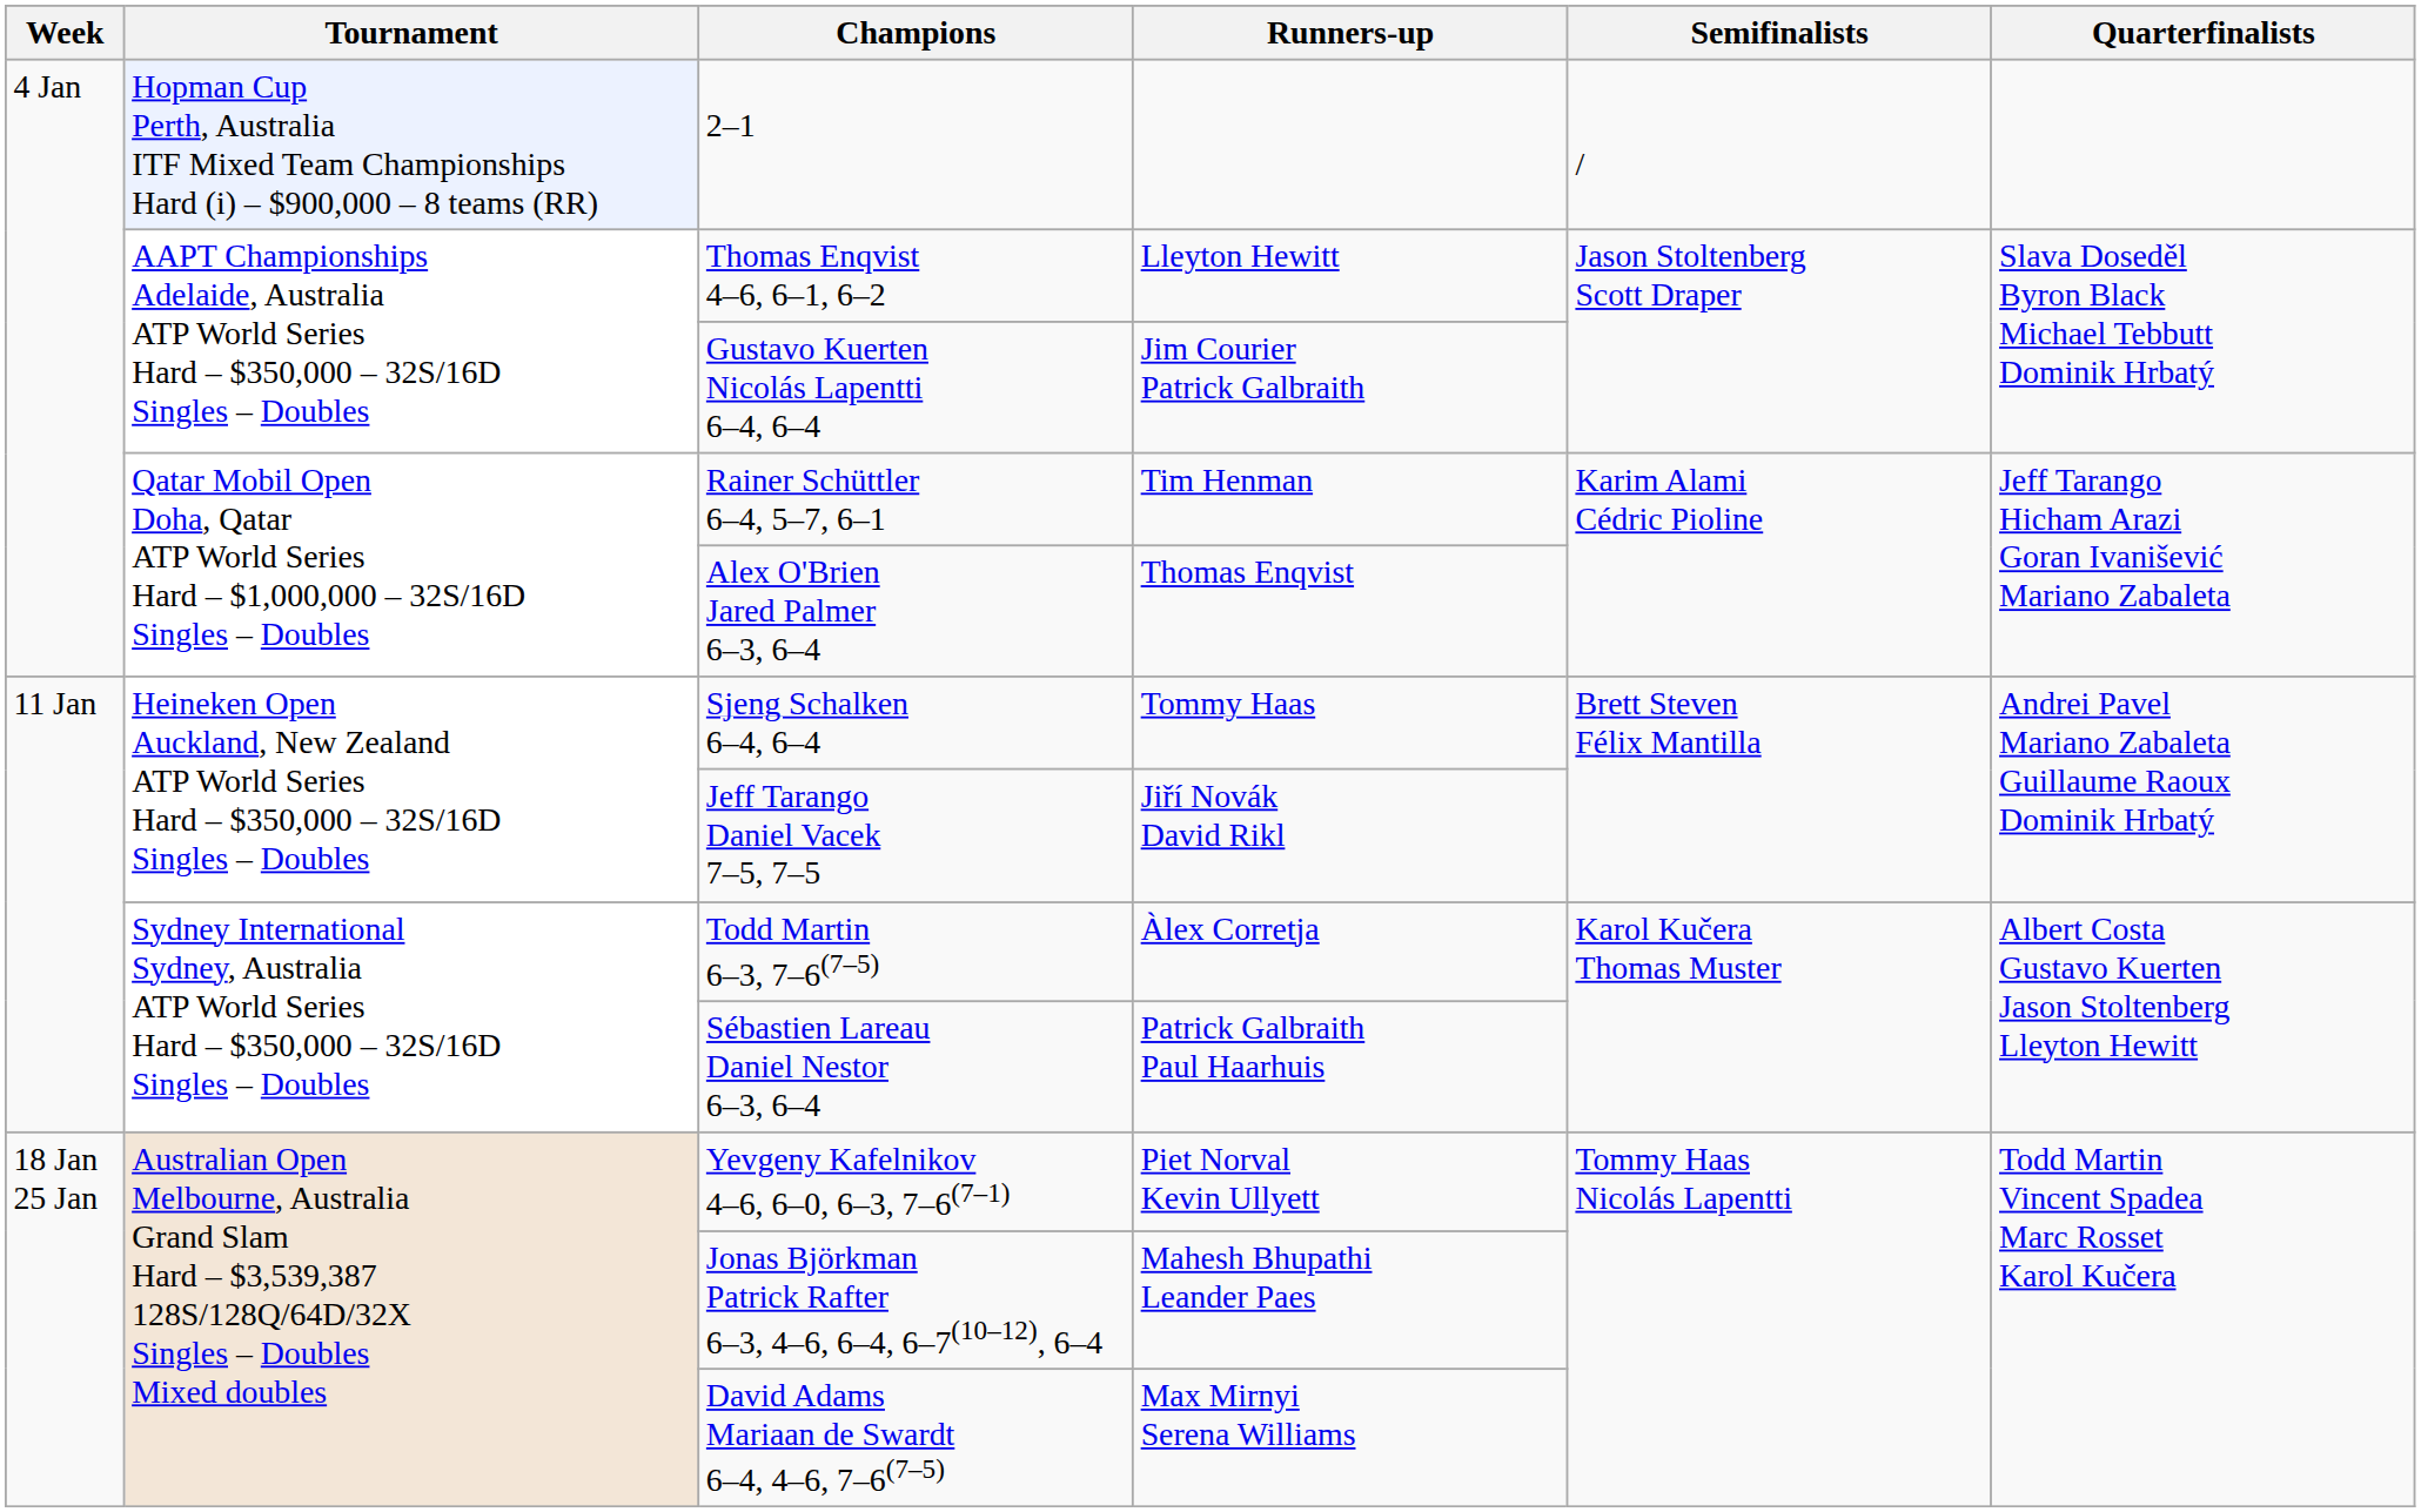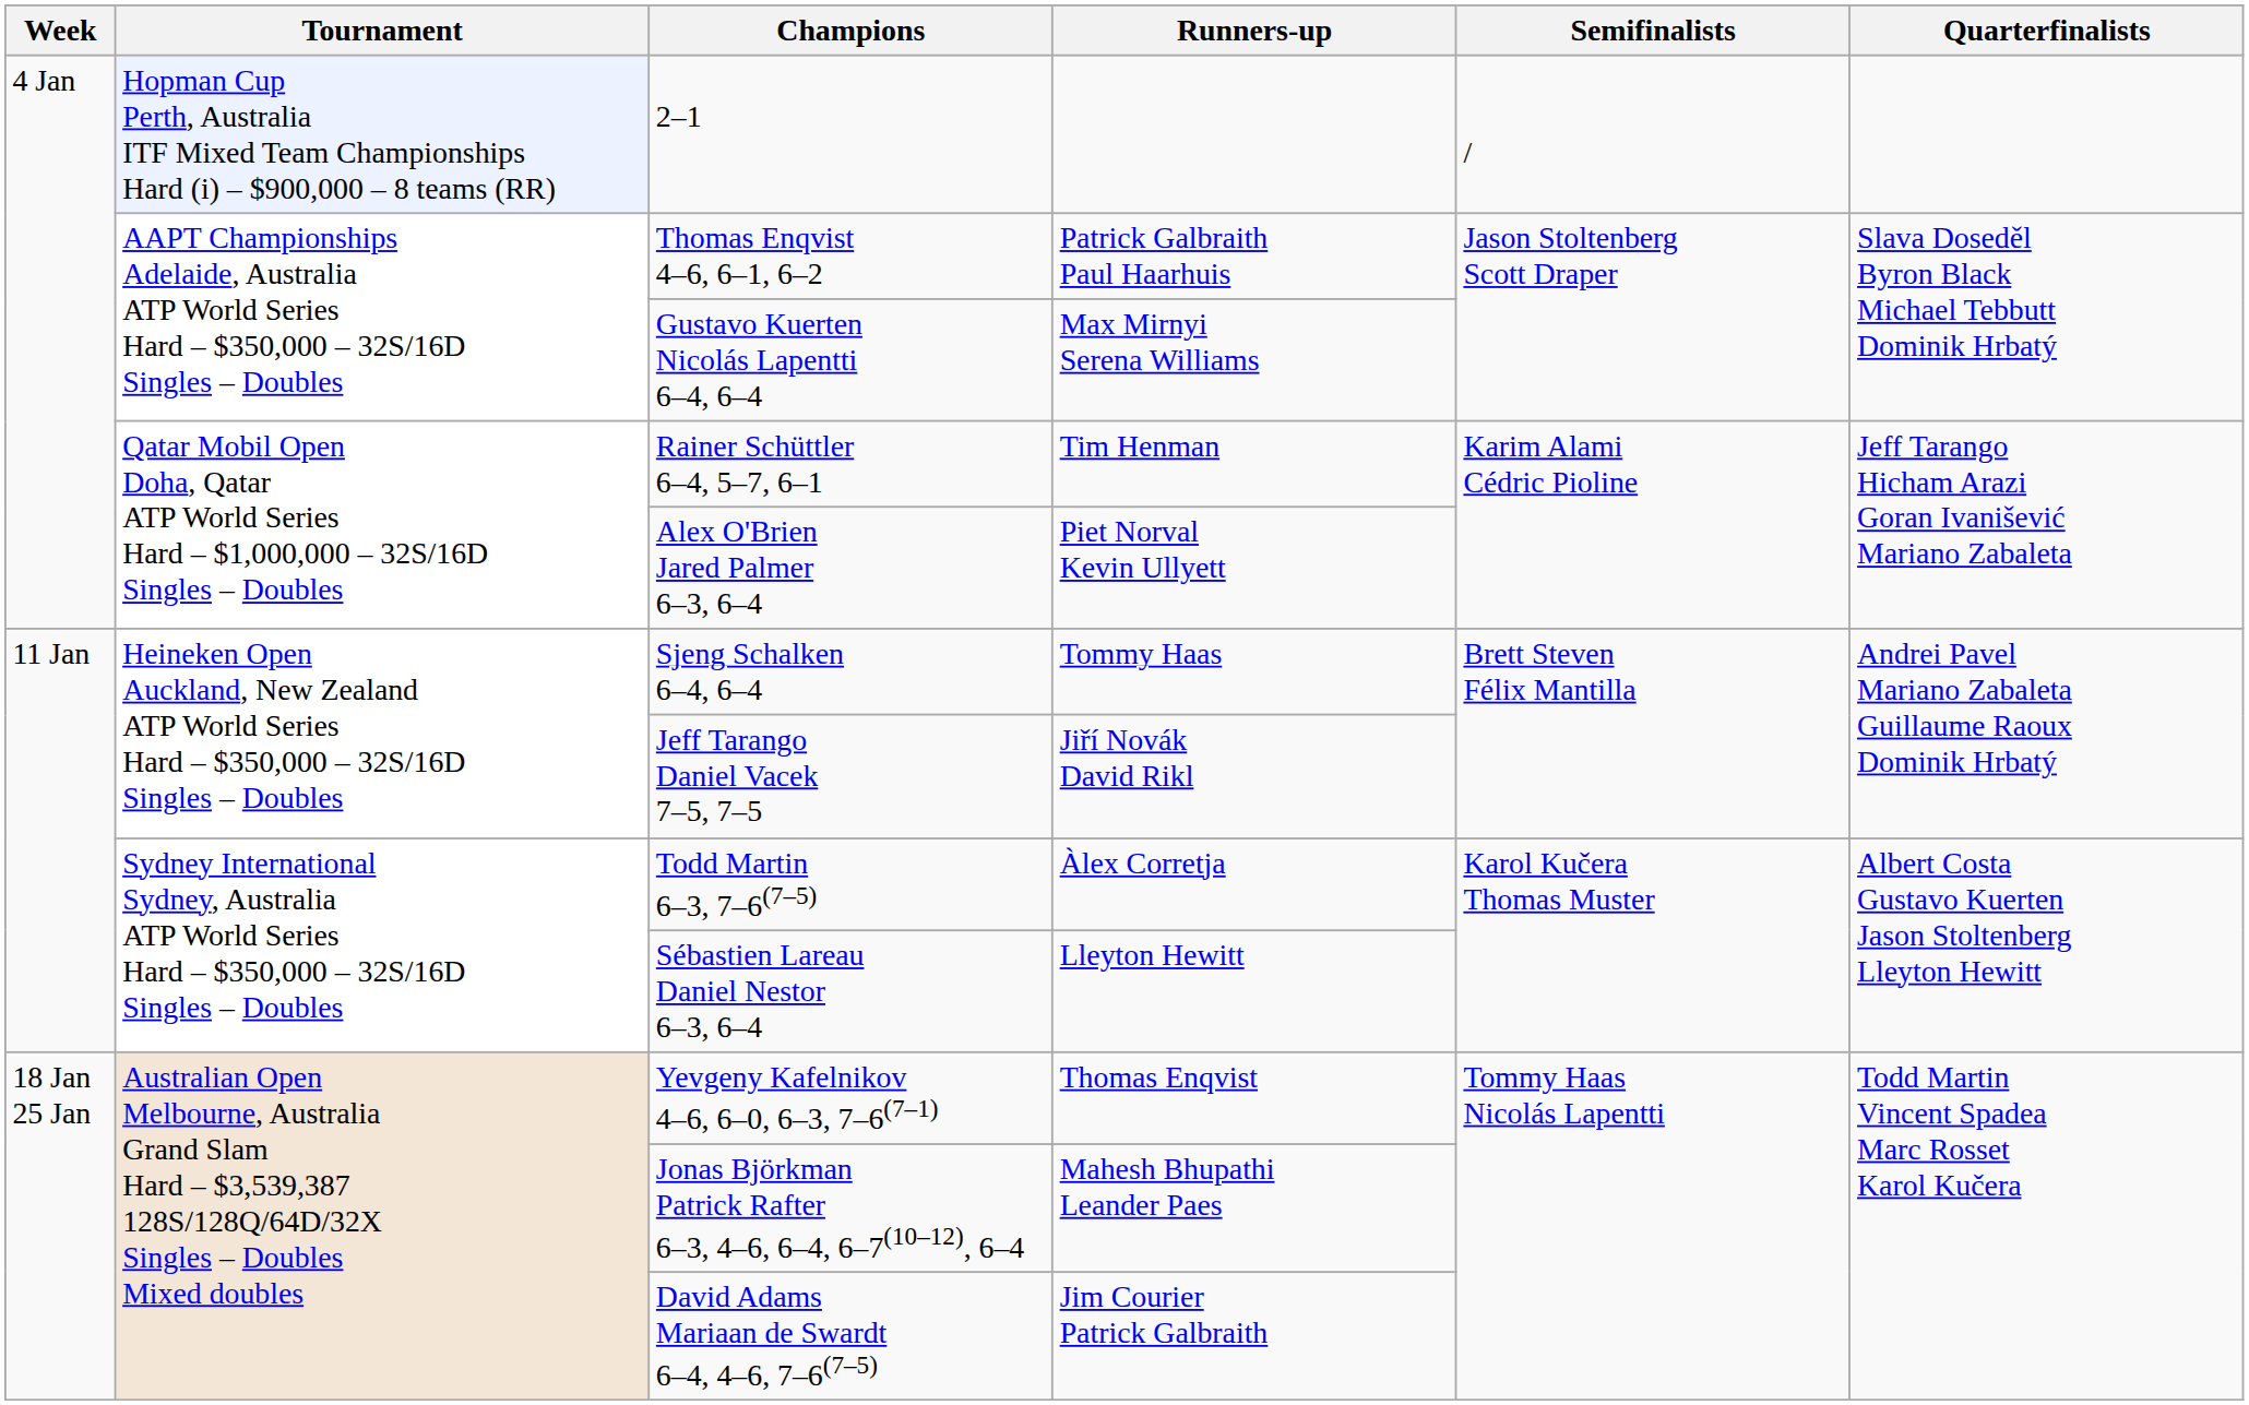 <table class=wikitable style=font-size:95%>
 <tr>
 <th style="width:48px;">Week</th>
 <th style="width:260px;">Tournament</th>
 <th style="width:195px;">Champions</th>
 <th style="width:195px;">Runners-up</th>
 <th style="width:190px;">Semifinalists</th>
 <th style="width:190px;">Quarterfinalists</th>
 </tr>
 <tr valign=top>
 <td rowspan=5>4 Jan</td>
 <td bgcolor="#ECF2FF" rowspan=1><a href='#'>Hopman Cup</a><br> <a href='#'>Perth</a>, Australia<br>ITF Mixed Team Championships<br>Hard (i) – $900,000 – 8 teams (RR)</td>
 <td><br>2–1</td>
 <td></td>
 <td><br><br> / </td>
 <td><br><br></td>
 </tr>
 <tr valign=top>
 <td bgcolor="#ffffff" rowspan=2><a href='#'>AAPT Championships</a><br> <a href='#'>Adelaide</a>, Australia<br>ATP World Series<br>Hard – $350,000 – 32S/16D<br><a href='#'>Singles</a> – <a href='#'>Doubles</a></td>
 <td> <a href='#'>Thomas Enqvist</a><br>4–6, 6–1, 6–2</td>
-<td> <a href='#'>Lleyton Hewitt</a></td>
+<td> <a href='#'>Patrick Galbraith</a><br> <a href='#'>Paul Haarhuis</a></td>
 <td rowspan=2> <a href='#'>Jason Stoltenberg</a><br> <a href='#'>Scott Draper</a></td>
 <td rowspan=2> <a href='#'>Slava Doseděl</a><br> <a href='#'>Byron Black</a><br> <a href='#'>Michael Tebbutt</a><br> <a href='#'>Dominik Hrbatý</a></td>
 </tr>
 <tr valign=top>
 <td> <a href='#'>Gustavo Kuerten</a><br> <a href='#'>Nicolás Lapentti</a><br>6–4, 6–4</td>
-<td> <a href='#'>Jim Courier</a><br> <a href='#'>Patrick Galbraith</a></td>
+<td> <a href='#'>Max Mirnyi</a><br> <a href='#'>Serena Williams</a></td>
 </tr>
 <tr valign=top>
 <td bgcolor="#ffffff" rowspan=2><a href='#'>Qatar Mobil Open</a><br><a href='#'>Doha</a>, Qatar<br>ATP World Series<br>Hard – $1,000,000 – 32S/16D<br><a href='#'>Singles</a> – <a href='#'>Doubles</a></td>
 <td> <a href='#'>Rainer Schüttler</a><br>6–4, 5–7, 6–1</td>
 <td> <a href='#'>Tim Henman</a></td>
 <td rowspan=2> <a href='#'>Karim Alami</a><br> <a href='#'>Cédric Pioline</a></td>
 <td rowspan=2> <a href='#'>Jeff Tarango</a><br> <a href='#'>Hicham Arazi</a><br> <a href='#'>Goran Ivanišević</a><br> <a href='#'>Mariano Zabaleta</a></td>
 </tr>
 <tr valign=top>
 <td> <a href='#'>Alex O'Brien</a><br> <a href='#'>Jared Palmer</a><br>6–3, 6–4</td>
-<td> <a href='#'>Thomas Enqvist</a></td>
+<td> <a href='#'>Piet Norval</a><br> <a href='#'>Kevin Ullyett</a></td>
 </tr>
 <tr valign=top>
 <td rowspan=4>11 Jan</td>
 <td bgcolor="#ffffff" rowspan=2><a href='#'>Heineken Open</a><br> <a href='#'>Auckland</a>, New Zealand<br>ATP World Series<br>Hard – $350,000 – 32S/16D<br><a href='#'>Singles</a> – <a href='#'>Doubles</a></td>
 <td> <a href='#'>Sjeng Schalken</a><br>6–4, 6–4</td>
 <td> <a href='#'>Tommy Haas</a></td>
 <td rowspan=2> <a href='#'>Brett Steven</a><br> <a href='#'>Félix Mantilla</a></td>
 <td rowspan=2> <a href='#'>Andrei Pavel</a><br> <a href='#'>Mariano Zabaleta</a><br> <a href='#'>Guillaume Raoux</a><br> <a href='#'>Dominik Hrbatý</a></td>
 </tr>
 <tr valign=top>
 <td> <a href='#'>Jeff Tarango</a><br> <a href='#'>Daniel Vacek</a><br>7–5, 7–5</td>
 <td> <a href='#'>Jiří Novák</a><br> <a href='#'>David Rikl</a></td>
 </tr>
 <tr valign=top>
 <td bgcolor="#ffffff" rowspan=2><a href='#'>Sydney International</a><br> <a href='#'>Sydney</a>, Australia<br>ATP World Series<br>Hard – $350,000 – 32S/16D<br><a href='#'>Singles</a> – <a href='#'>Doubles</a></td>
 <td> <a href='#'>Todd Martin</a><br>6–3, 7–6<sup>(7–5)</sup></td>
 <td> <a href='#'>Àlex Corretja</a></td>
 <td rowspan=2> <a href='#'>Karol Kučera</a><br> <a href='#'>Thomas Muster</a></td>
 <td rowspan=2> <a href='#'>Albert Costa</a><br> <a href='#'>Gustavo Kuerten</a><br> <a href='#'>Jason Stoltenberg</a><br> <a href='#'>Lleyton Hewitt</a></td>
 </tr>
 <tr valign=top>
 <td> <a href='#'>Sébastien Lareau</a><br> <a href='#'>Daniel Nestor</a><br>6–3, 6–4</td>
-<td> <a href='#'>Patrick Galbraith</a><br> <a href='#'>Paul Haarhuis</a></td>
+<td> <a href='#'>Lleyton Hewitt</a></td>
 </tr>
 <tr valign=top>
 <td rowspan=3>18 Jan <br>25 Jan</td>
 <td bgcolor="#F3E6D7" rowspan=3><a href='#'>Australian Open</a><br> <a href='#'>Melbourne</a>, Australia<br>Grand Slam<br>Hard – $3,539,387<br>128S/128Q/64D/32X<br><a href='#'>Singles</a> – <a href='#'>Doubles</a> <br> <a href='#'>Mixed doubles</a></td>
 <td> <a href='#'>Yevgeny Kafelnikov</a><br>4–6, 6–0, 6–3, 7–6<sup>(7–1)</sup></td>
-<td> <a href='#'>Piet Norval</a><br> <a href='#'>Kevin Ullyett</a></td>
+<td> <a href='#'>Thomas Enqvist</a></td>
 <td rowspan=3> <a href='#'>Tommy Haas</a><br> <a href='#'>Nicolás Lapentti</a></td>
 <td rowspan=3> <a href='#'>Todd Martin</a><br> <a href='#'>Vincent Spadea</a><br> <a href='#'>Marc Rosset</a><br> <a href='#'>Karol Kučera</a></td>
 </tr>
 <tr valign=top>
 <td> <a href='#'>Jonas Björkman</a><br> <a href='#'>Patrick Rafter</a><br>6–3, 4–6, 6–4, 6–7<sup>(10–12)</sup>, 6–4</td>
 <td> <a href='#'>Mahesh Bhupathi</a><br> <a href='#'>Leander Paes</a></td>
 </tr>
 <tr valign=top>
 <td> <a href='#'>David Adams</a><br> <a href='#'>Mariaan de Swardt</a><br>6–4, 4–6, 7–6<sup>(7–5)</sup></td>
-<td> <a href='#'>Max Mirnyi</a><br> <a href='#'>Serena Williams</a></td>
+<td> <a href='#'>Jim Courier</a><br> <a href='#'>Patrick Galbraith</a></td>
 </tr>
 </table>
